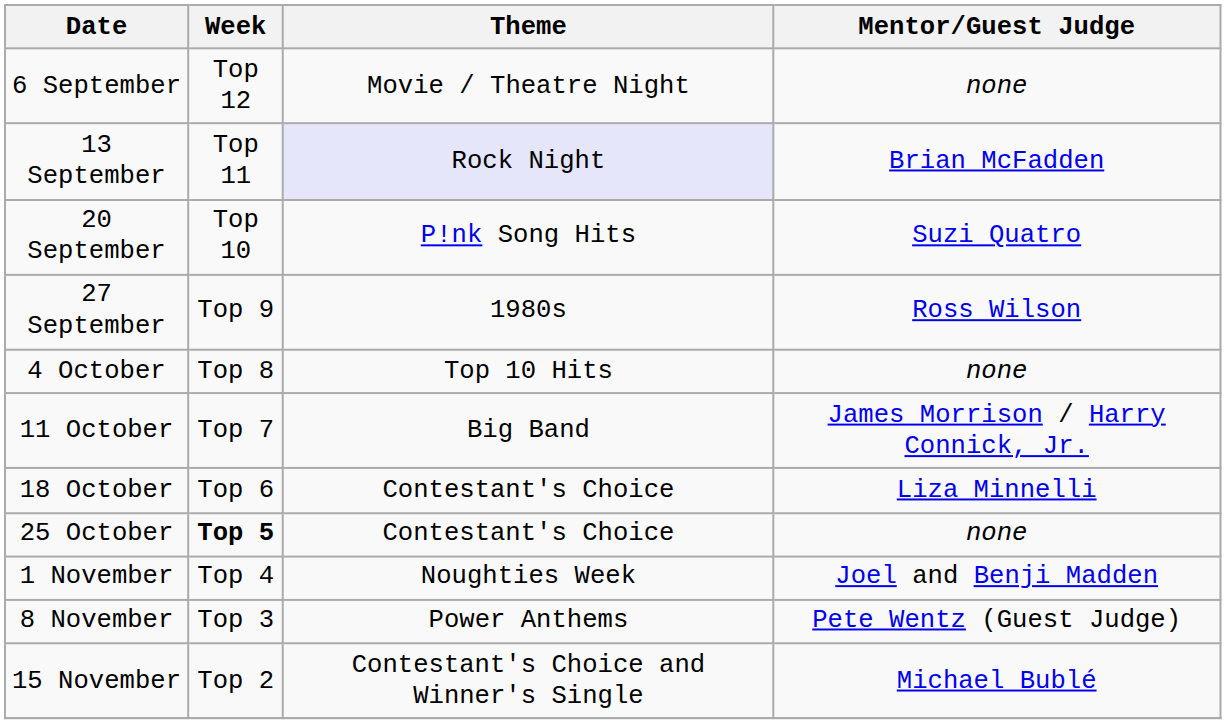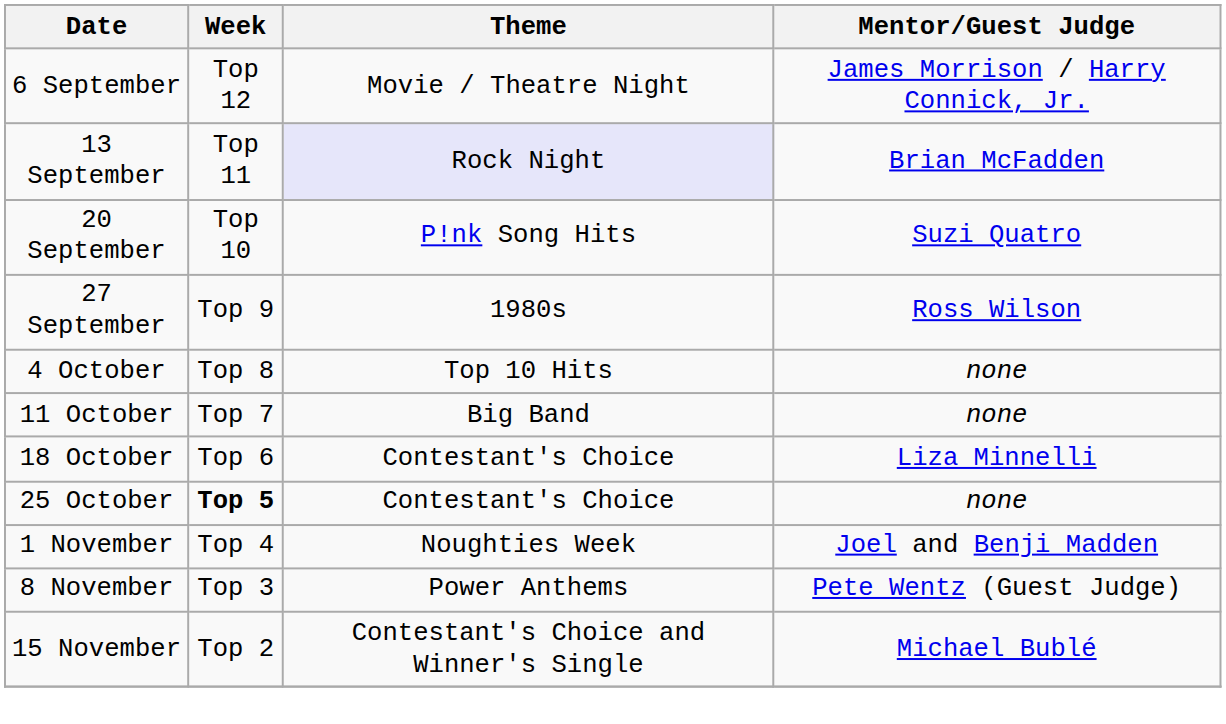 <table class="wikitable plainrowheaders" style="text-align:center; line-height:16px; width:99%;">
 <tr>
 <th>Date</th>
 <th>Week</th>
 <th>Theme</th>
 <th>Mentor/Guest Judge</th>
 </tr>
 <tr>
 <td>6 September</td>
 <td>Top 12</td>
 <td>Movie / Theatre Night</td>
-<td><em>none</em></td>
+<td><a href='#'>James Morrison</a> / <a href='#'>Harry Connick, Jr.</a></td>
 </tr>
 <tr>
 <td>13 September</td>
 <td>Top 11</td>
 <td style="background: lavender;">Rock Night</td>
 <td><a href='#'>Brian McFadden</a></td>
 </tr>
 <tr>
 <td>20 September</td>
 <td>Top 10</td>
 <td><a href='#'>P!nk</a> Song Hits</td>
 <td><a href='#'>Suzi Quatro</a></td>
 </tr>
 <tr>
 <td>27 September</td>
 <td>Top 9</td>
 <td>1980s</td>
 <td><a href='#'>Ross Wilson</a></td>
 </tr>
 <tr>
 <td>4 October</td>
 <td>Top 8</td>
 <td>Top 10 Hits</td>
 <td><em>none</em></td>
 </tr>
 <tr>
 <td>11 October</td>
 <td>Top 7</td>
 <td>Big Band</td>
-<td><a href='#'>James Morrison</a> / <a href='#'>Harry Connick, Jr.</a></td>
+<td><em>none</em></td>
 </tr>
 <tr>
 <td>18 October</td>
 <td>Top 6</td>
 <td>Contestant's Choice</td>
 <td><a href='#'>Liza Minnelli</a></td>
 </tr>
 <tr>
 <td>25 October</td>
 <td><strong>Top 5</strong></td>
 <td>Contestant's Choice</td>
 <td><em>none</em></td>
 </tr>
 <tr>
 <td>1 November</td>
 <td>Top 4</td>
 <td>Noughties Week</td>
 <td><a href='#'>Joel</a> and <a href='#'>Benji Madden</a></td>
 </tr>
 <tr>
 <td>8 November</td>
 <td>Top 3</td>
 <td>Power Anthems</td>
 <td><a href='#'>Pete Wentz</a> (Guest Judge)</td>
 </tr>
 <tr>
 <td>15 November</td>
 <td>Top 2</td>
 <td>Contestant's Choice and Winner's Single</td>
 <td><a href='#'>Michael Bublé</a></td>
 </tr>
 <tr>
 </tr>
 </table>
